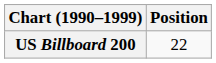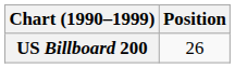 <table class="wikitable plainrowheaders" style="text-align:center">
 <tr>
 <th scope="col">Chart (1990–1999)</th>
 <th scope="col">Position</th>
 </tr>
 <tr>
 <th scope="row">US <em>Billboard</em> 200</th>
-<td>22</td>
+<td>26</td>
 </tr>
 </table>
